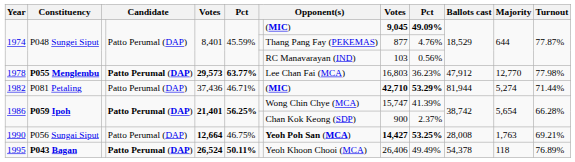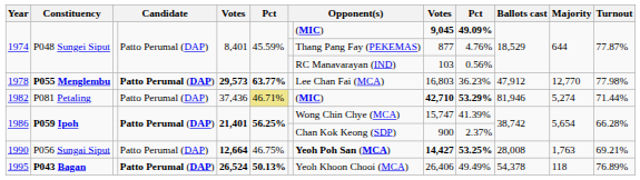 <table class="wikitable" style="margin:0.5em ; font-size:95%">
 <tr>
 <th>Year</th>
 <th>Constituency</th>
 <th colspan=2>Candidate</th>
 <th>Votes</th>
 <th>Pct</th>
 <th colspan=2>Opponent(s)</th>
 <th>Votes</th>
 <th>Pct</th>
 <th>Ballots cast</th>
 <th>Majority</th>
 <th>Turnout</th>
 </tr>
 <tr>
 <td rowspan=3><a href='#'>1974</a></td>
 <td rowspan=3>P048 <a href='#'>Sungei Siput</a></td>
 <td rowspan=3 ></td>
 <td rowspan=3>Patto Perumal (<a href='#'>DAP</a>)</td>
 <td rowspan=3 align="right">8,401</td>
 <td rowspan=3>45.59%</td>
 <td></td>
 <td> (<a href='#'><strong>MIC</strong></a>)</td>
 <td align="right"><strong>9,045</strong></td>
 <td><strong>49.09%</strong></td>
 <td rowspan=3>18,529</td>
 <td rowspan=3>644</td>
 <td rowspan=3>77.87%</td>
 </tr>
 <tr>
 <td></td>
 <td>Thang Pang Fay (<a href='#'>PEKEMAS</a>)</td>
 <td align=right>877</td>
 <td align=right>4.76%</td>
 </tr>
 <tr>
 <td></td>
 <td>RC Manavarayan (<a href='#'>IND</a>)</td>
 <td align=right>103</td>
 <td align=right>0.56%</td>
 </tr>
 <tr>
 <td><a href='#'>1978</a></td>
 <td><strong>P055 <a href='#'>Menglembu</a></strong></td>
 <td></td>
 <td><strong>Patto Perumal</strong> (<a href='#'><strong>DAP</strong></a>)</td>
 <td align=right><strong>29,573</strong></td>
 <td><strong>63.77%</strong></td>
 <td></td>
 <td>Lee Chan Fai (<a href='#'>MCA</a>)</td>
 <td align=right>16,803</td>
 <td>36.23%</td>
 <td>47,912</td>
 <td>12,770</td>
 <td>77.98%</td>
 </tr>
 <tr>
 <td><a href='#'>1982</a></td>
 <td>P081 <a href='#'>Petaling</a></td>
 <td></td>
 <td>Patto Perumal (<a href='#'>DAP</a>)</td>
 <td align=right>37,436</td>
-<td>46.71%</td>
+<td style="background: khaki;">46.71%</td>
 <td></td>
 <td> (<a href='#'><strong>MIC</strong></a>)</td>
 <td align=right><strong>42,710</strong></td>
 <td><strong>53.29%</strong></td>
-<td>81,944</td>
+<td>81,946</td>
 <td>5,274</td>
 <td>71.44%</td>
 </tr>
 <tr>
 <td rowspan=2><a href='#'>1986</a></td>
 <td rowspan=2><strong>P059 <a href='#'>Ipoh</a></strong></td>
 <td rowspan=2 ></td>
 <td rowspan=2><strong>Patto Perumal</strong> (<a href='#'><strong>DAP</strong></a>)</td>
 <td rowspan=2 align=right><strong>21,401</strong></td>
 <td rowspan=2><strong>56.25%</strong></td>
 <td></td>
 <td>Wong Chin Chye (<a href='#'>MCA</a>)</td>
 <td align=right>15,747</td>
 <td>41.39%</td>
 <td rowspan=2>38,742</td>
 <td rowspan=2>5,654</td>
 <td rowspan=2>66.28%</td>
 </tr>
 <tr>
 <td bgcolor=></td>
 <td>Chan Kok Keong (<a href='#'>SDP</a>)</td>
 <td align=right>900</td>
 <td align=right>2.37%</td>
 </tr>
 <tr>
 <td><a href='#'>1990</a></td>
 <td>P056 <a href='#'>Sungai Siput</a></td>
 <td></td>
 <td>Patto Perumal (<a href='#'>DAP</a>)</td>
 <td align=right><strong>12,664</strong></td>
 <td>46.75%</td>
 <td></td>
 <td><strong>Yeoh Poh San</strong> (<a href='#'><strong>MCA</strong></a>)</td>
 <td align=right><strong>14,427</strong></td>
 <td><strong>53.25%</strong></td>
 <td>28,008</td>
 <td>1,763</td>
 <td>69.21%</td>
 </tr>
 <tr>
 <td><a href='#'>1995</a></td>
 <td><strong>P043 <a href='#'>Bagan</a></strong></td>
 <td></td>
 <td><strong>Patto Perumal</strong> (<a href='#'><strong>DAP</strong></a>)</td>
 <td align=right><strong>26,524</strong></td>
-<td><strong>50.11%</strong></td>
+<td><strong>50.13%</strong></td>
 <td></td>
 <td>Yeoh Khoon Chooi (<a href='#'>MCA</a>)</td>
 <td align=right>26,406</td>
 <td>49.49%</td>
 <td>54,378</td>
 <td>118</td>
 <td>76.89%</td>
 </tr>
 </table>
